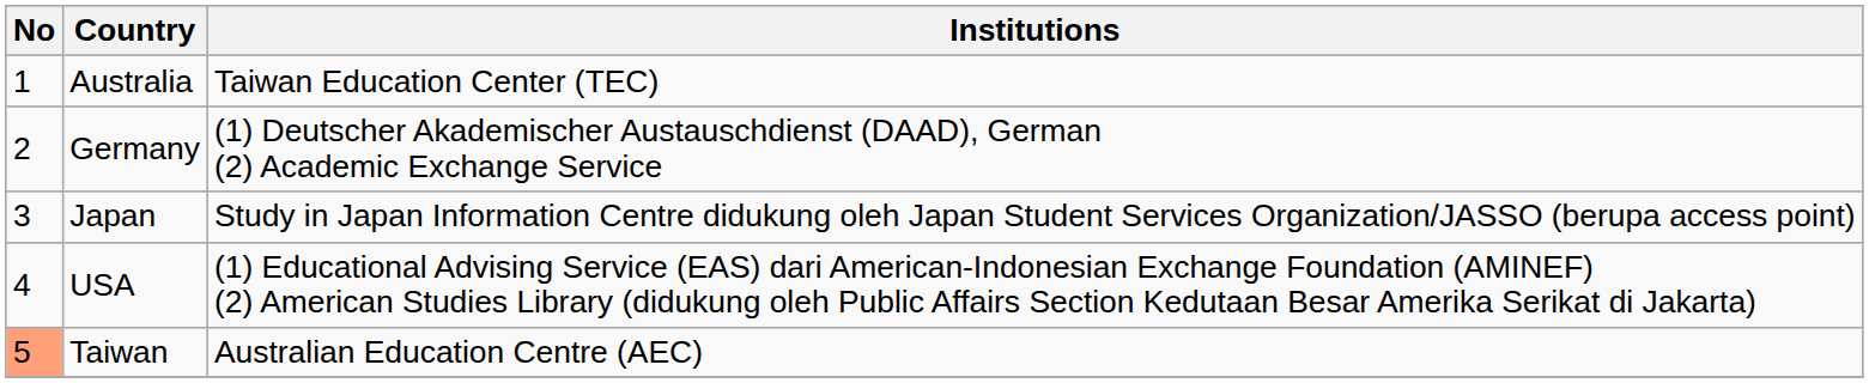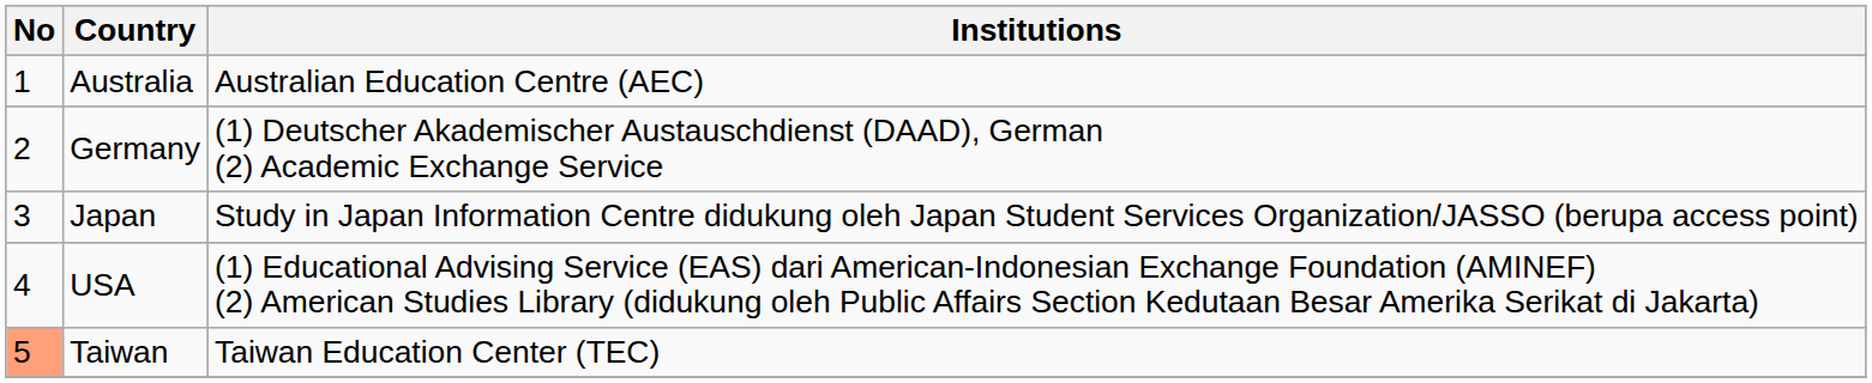 <table class="wikitable">
 <tr>
 <th>No</th>
 <th>Country</th>
 <th>Institutions</th>
 </tr>
 <tr>
 <td>1</td>
 <td>Australia</td>
-<td>Taiwan Education Center (TEC)</td>
+<td>Australian Education Centre (AEC)</td>
 </tr>
 <tr>
 <td>2</td>
 <td>Germany</td>
 <td>(1) Deutscher Akademischer Austauschdienst (DAAD), German<br>(2) Academic Exchange Service</td>
 </tr>
 <tr>
 <td>3</td>
 <td>Japan</td>
 <td>Study in Japan Information Centre didukung oleh Japan Student Services Organization/JASSO (berupa access point)</td>
 </tr>
 <tr>
 <td>4</td>
 <td>USA</td>
 <td>(1) Educational Advising Service (EAS) dari American-Indonesian Exchange Foundation (AMINEF)<br>(2) American Studies Library (didukung oleh Public Affairs Section Kedutaan Besar Amerika Serikat di Jakarta)</td>
 </tr>
 <tr>
 <td style="background: lightsalmon;">5</td>
 <td>Taiwan</td>
-<td>Australian Education Centre (AEC)</td>
+<td>Taiwan Education Center (TEC)</td>
 </tr>
 <tr>
 </tr>
 </table>
